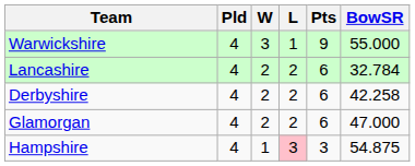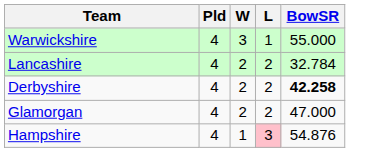 <table class="wikitable" style="text-align: center;">
 <tr>
 <th width=200>Team</th>
 <th width=20>Pld</th>
 <th width=20>W</th>
 <th width=20>L</th>
-<th width=20>Pts</th>
 <th width=60><a href='#'>BowSR</a></th>
 </tr>
 <tr bgcolor="#ccffcc">
 <td align=left><a href='#'>Warwickshire</a></td>
 <td>4</td>
 <td>3</td>
 <td>1</td>
-<td>9</td>
 <td>55.000</td>
 </tr>
 <tr bgcolor="#ccffcc">
 <td align=left><a href='#'>Lancashire</a></td>
 <td>4</td>
 <td>2</td>
 <td>2</td>
-<td>6</td>
 <td>32.784</td>
 </tr>
 <tr>
 <td align=left><a href='#'>Derbyshire</a></td>
 <td>4</td>
 <td>2</td>
 <td>2</td>
-<td>6</td>
-<td>42.258</td>
+<td><strong>42.258</strong></td>
 </tr>
 <tr>
 <td align=left><a href='#'>Glamorgan</a></td>
 <td>4</td>
 <td>2</td>
 <td>2</td>
-<td>6</td>
 <td>47.000</td>
 </tr>
 <tr>
 <td align=left><a href='#'>Hampshire</a></td>
 <td>4</td>
 <td>1</td>
 <td style="background: pink;">3</td>
-<td>3</td>
-<td>54.875</td>
+<td>54.876</td>
 </tr>
 </table>
